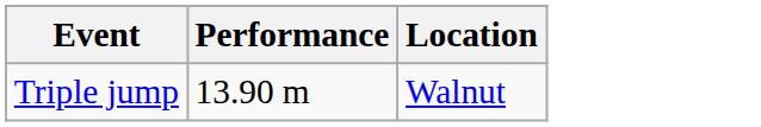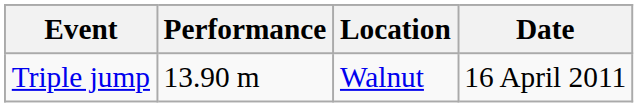 <table class="wikitable" style="border-collapse: collapse; font-size: 95%;">
 <tr>
 <th scope="col">Event</th>
 <th scope="col">Performance</th>
 <th scope="col">Location</th>
+<th scope="col">Date</th>
 </tr>
 <tr>
 <td><a href='#'>Triple jump</a></td>
 <td>13.90 m</td>
 <td><a href='#'>Walnut</a></td>
+<td>16 April 2011</td>
 </tr>
 </table>
